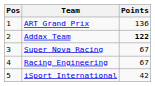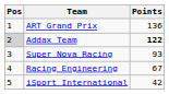 <table class="wikitable" style="font-size: 85%;">
 <tr>
 <th>Pos</th>
 <th>Team</th>
 <th>Points</th>
 </tr>
 <tr>
 <td>1</td>
 <td> <a href='#'>ART Grand Prix</a></td>
 <td align="right">136</td>
 </tr>
 <tr>
-<td>2</td>
+<td style="background: lightgrey;">2</td>
 <td> <a href='#'>Addax Team</a></td>
 <td align="right"><strong>122</strong></td>
 </tr>
 <tr>
 <td>3</td>
 <td> <a href='#'>Super Nova Racing</a></td>
-<td align="right">67</td>
+<td align="right">93</td>
 </tr>
 <tr>
 <td>4</td>
 <td> <a href='#'>Racing Engineering</a></td>
 <td align="right">67</td>
 </tr>
 <tr>
 <td>5</td>
 <td> <a href='#'>iSport International</a></td>
 <td align="right">42</td>
 </tr>
 </table>
